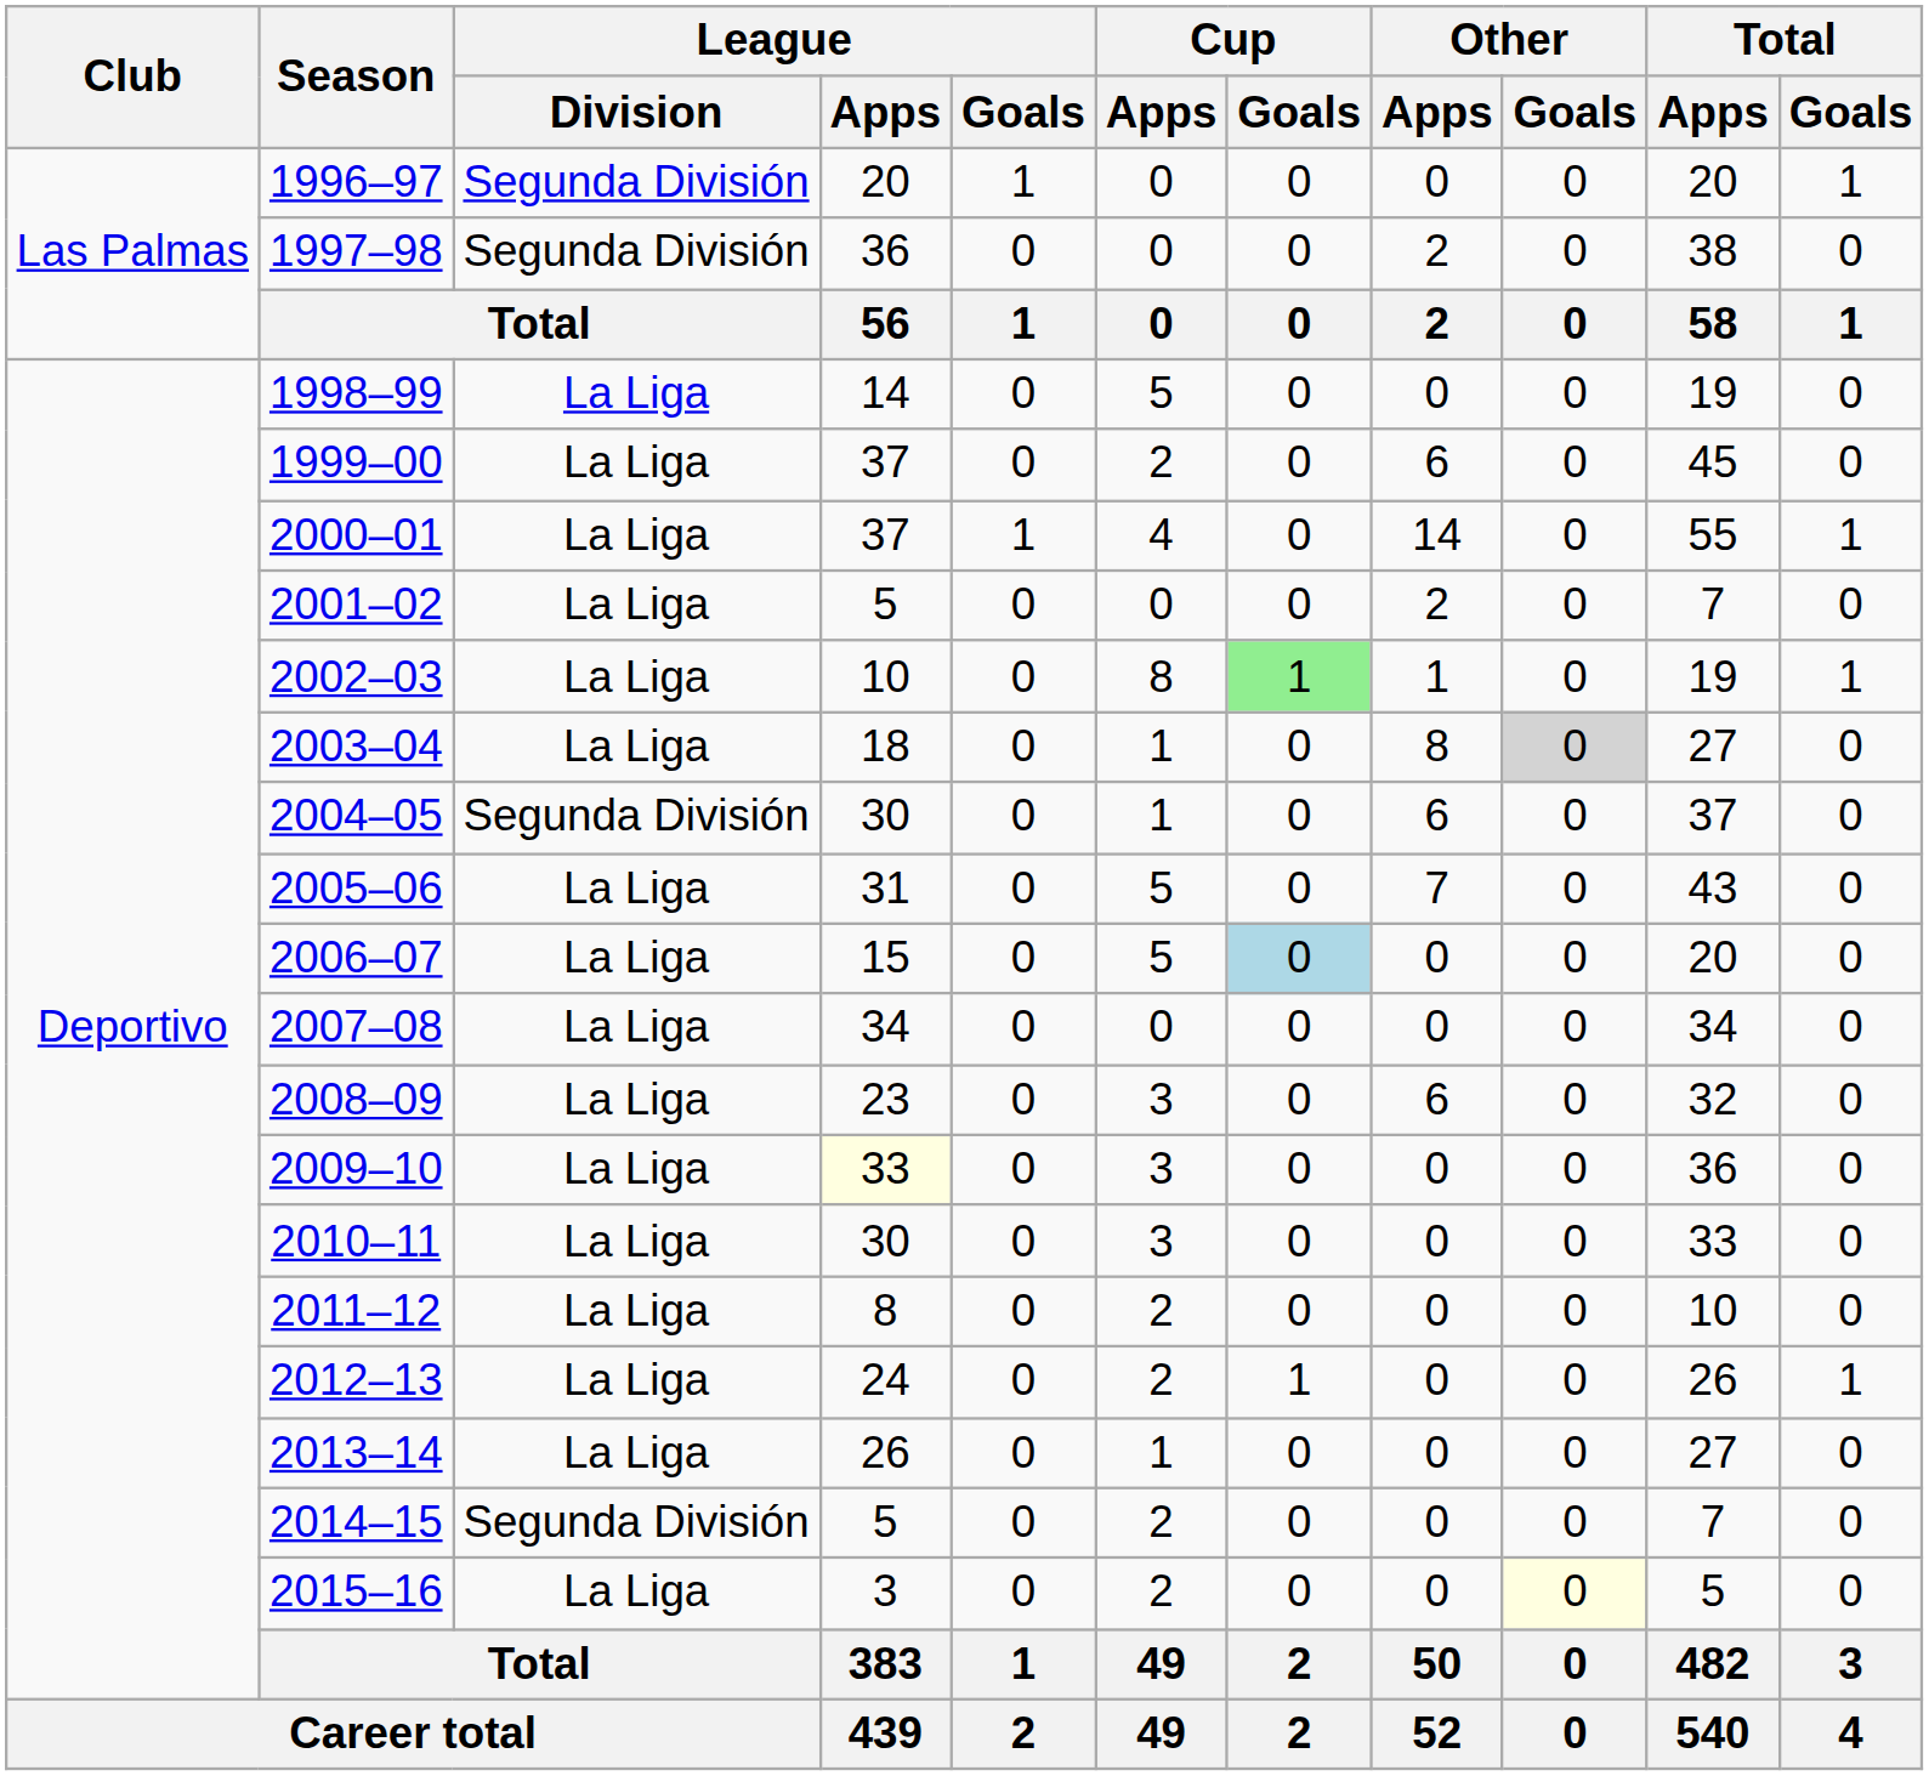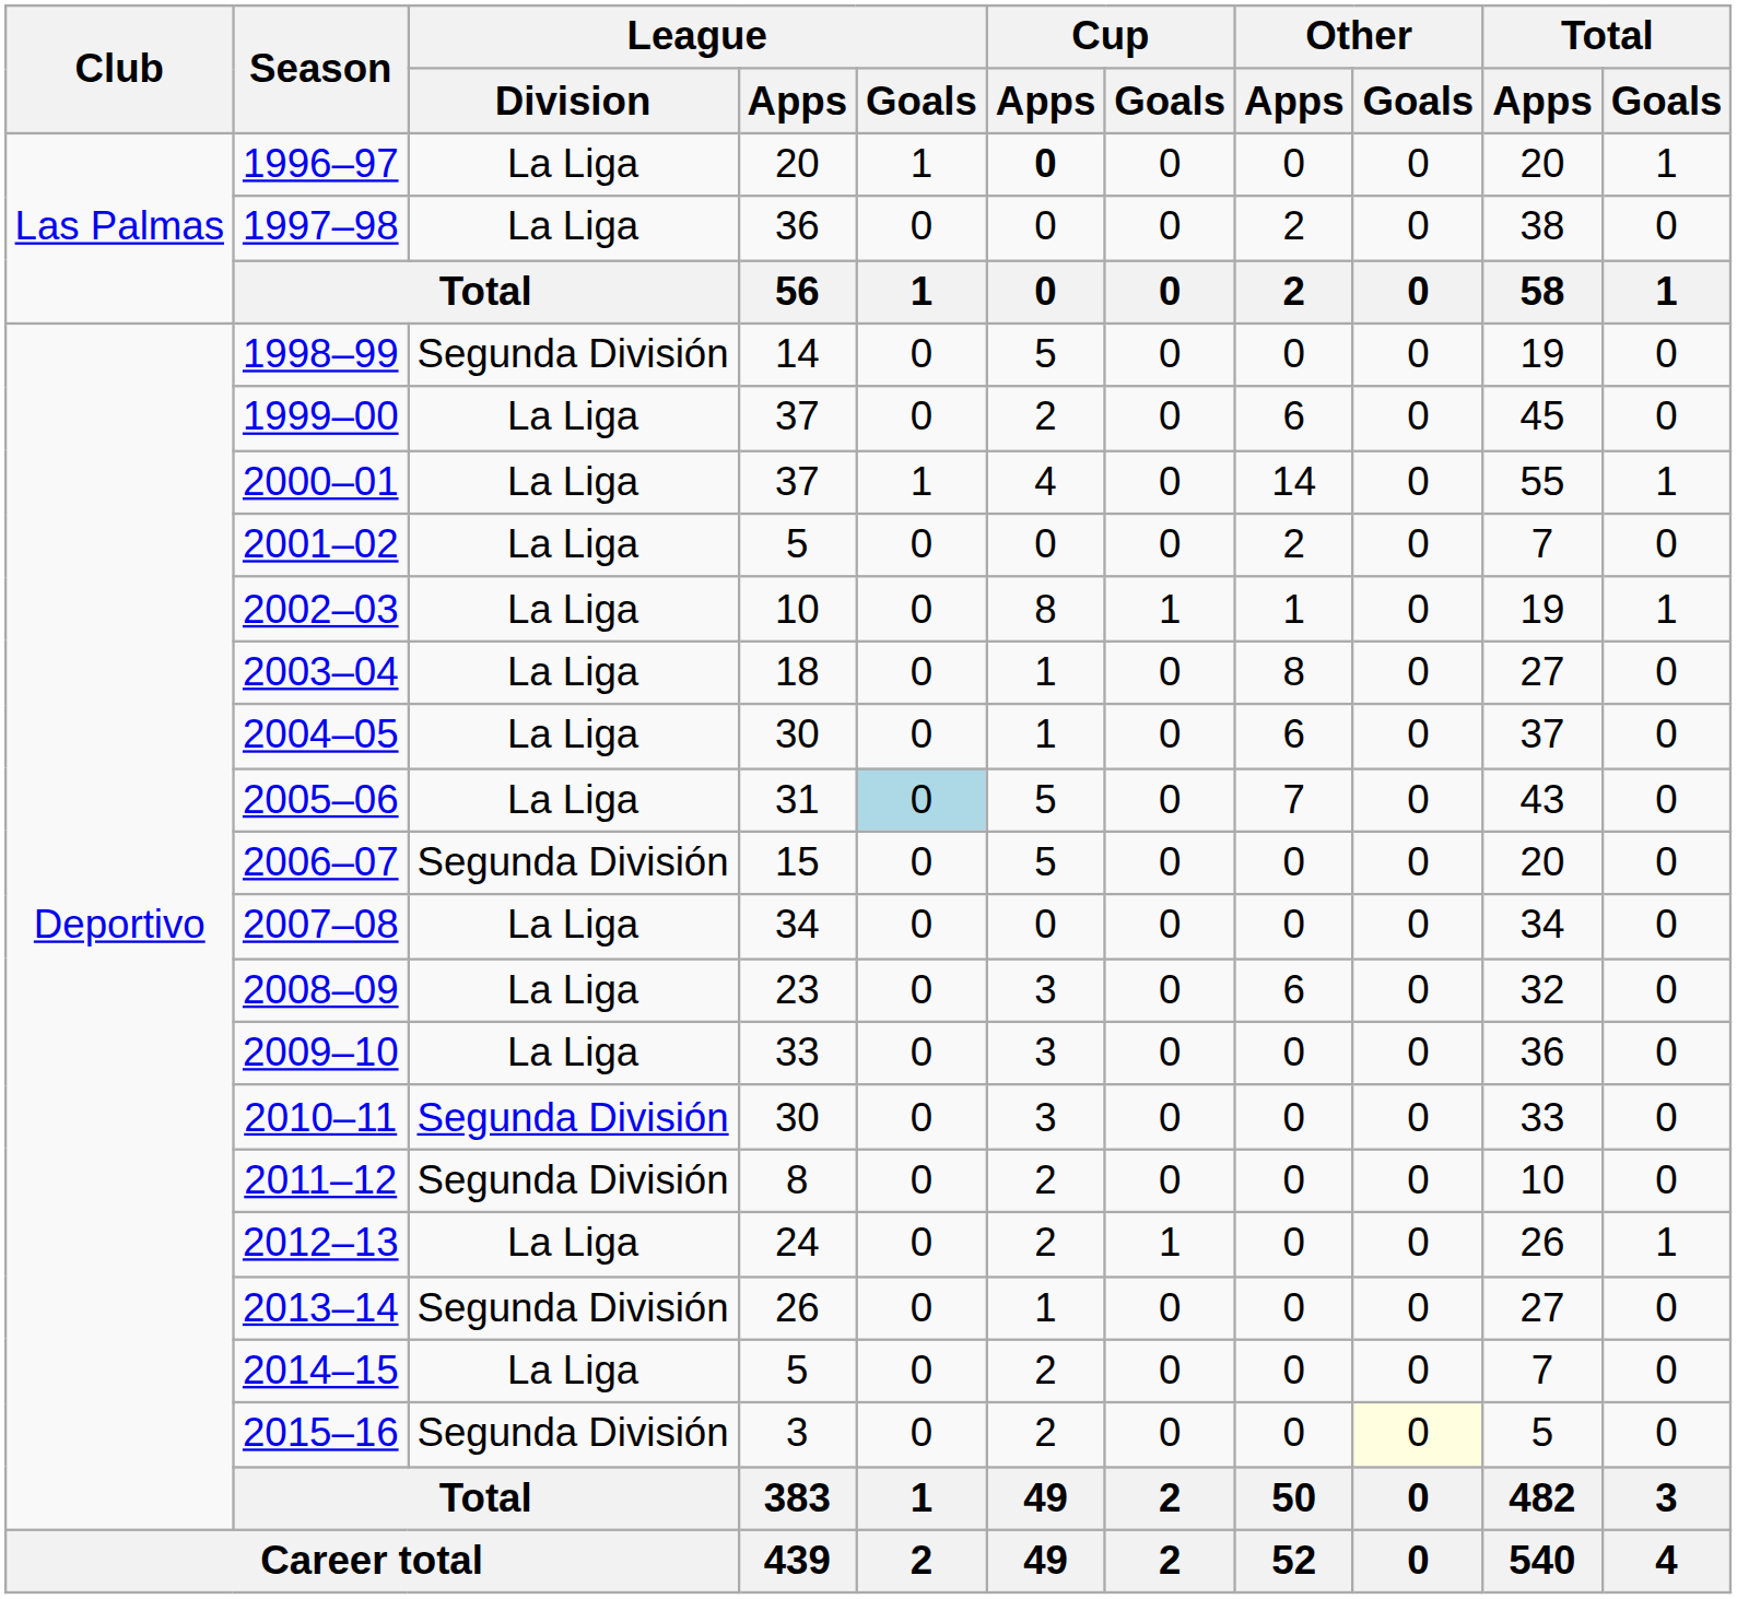 <table class="wikitable" style="text-align:center">
 <tr>
 <th rowspan="2">Club</th>
 <th rowspan="2">Season</th>
 <th colspan="3">League</th>
 <th colspan="2">Cup</th>
 <th colspan="2">Other</th>
 <th colspan="2">Total</th>
 </tr>
 <tr>
 <th>Division</th>
 <th>Apps</th>
 <th>Goals</th>
 <th>Apps</th>
 <th>Goals</th>
 <th>Apps</th>
 <th>Goals</th>
 <th>Apps</th>
 <th>Goals</th>
 </tr>
 <tr>
 <td rowspan="3"><a href='#'>Las Palmas</a></td>
 <td><a href='#'>1996–97</a></td>
-<td><a href='#'>Segunda División</a></td>
+<td>La Liga</td>
 <td>20</td>
 <td>1</td>
-<td>0</td>
+<td><strong>0</strong></td>
 <td>0</td>
 <td>0</td>
 <td>0</td>
 <td>20</td>
 <td>1</td>
 </tr>
 <tr>
 <td><a href='#'>1997–98</a></td>
-<td>Segunda División</td>
+<td>La Liga</td>
 <td>36</td>
 <td>0</td>
 <td>0</td>
 <td>0</td>
 <td>2</td>
 <td>0</td>
 <td>38</td>
 <td>0</td>
 </tr>
 <tr>
 <th colspan="2">Total</th>
 <th>56</th>
 <th>1</th>
 <th>0</th>
 <th>0</th>
 <th>2</th>
 <th>0</th>
 <th>58</th>
 <th>1</th>
 </tr>
 <tr>
 <td rowspan="19"><a href='#'>Deportivo</a></td>
 <td><a href='#'>1998–99</a></td>
-<td><a href='#'>La Liga</a></td>
+<td>Segunda División</td>
 <td>14</td>
 <td>0</td>
 <td>5</td>
 <td>0</td>
 <td>0</td>
 <td>0</td>
 <td>19</td>
 <td>0</td>
 </tr>
 <tr>
 <td><a href='#'>1999–00</a></td>
 <td>La Liga</td>
 <td>37</td>
 <td>0</td>
 <td>2</td>
 <td>0</td>
 <td>6</td>
 <td>0</td>
 <td>45</td>
 <td>0</td>
 </tr>
 <tr>
 <td><a href='#'>2000–01</a></td>
 <td>La Liga</td>
 <td>37</td>
 <td>1</td>
 <td>4</td>
 <td>0</td>
 <td>14</td>
 <td>0</td>
 <td>55</td>
 <td>1</td>
 </tr>
 <tr>
 <td><a href='#'>2001–02</a></td>
 <td>La Liga</td>
 <td>5</td>
 <td>0</td>
 <td>0</td>
 <td>0</td>
 <td>2</td>
 <td>0</td>
 <td>7</td>
 <td>0</td>
 </tr>
 <tr>
 <td><a href='#'>2002–03</a></td>
 <td>La Liga</td>
 <td>10</td>
 <td>0</td>
 <td>8</td>
-<td style="background: lightgreen;">1</td>
+<td>1</td>
 <td>1</td>
 <td>0</td>
 <td>19</td>
 <td>1</td>
 </tr>
 <tr>
 <td><a href='#'>2003–04</a></td>
 <td>La Liga</td>
 <td>18</td>
 <td>0</td>
 <td>1</td>
 <td>0</td>
 <td>8</td>
-<td style="background: lightgrey;">0</td>
+<td>0</td>
 <td>27</td>
 <td>0</td>
 </tr>
 <tr>
 <td><a href='#'>2004–05</a></td>
-<td>Segunda División</td>
+<td>La Liga</td>
 <td>30</td>
 <td>0</td>
 <td>1</td>
 <td>0</td>
 <td>6</td>
 <td>0</td>
 <td>37</td>
 <td>0</td>
 </tr>
 <tr>
 <td><a href='#'>2005–06</a></td>
 <td>La Liga</td>
 <td>31</td>
-<td>0</td>
+<td style="background: lightblue;">0</td>
 <td>5</td>
 <td>0</td>
 <td>7</td>
 <td>0</td>
 <td>43</td>
 <td>0</td>
 </tr>
 <tr>
 <td><a href='#'>2006–07</a></td>
-<td>La Liga</td>
+<td>Segunda División</td>
 <td>15</td>
 <td>0</td>
 <td>5</td>
-<td style="background: lightblue;">0</td>
+<td>0</td>
 <td>0</td>
 <td>0</td>
 <td>20</td>
 <td>0</td>
 </tr>
 <tr>
 <td><a href='#'>2007–08</a></td>
 <td>La Liga</td>
 <td>34</td>
 <td>0</td>
 <td>0</td>
 <td>0</td>
 <td>0</td>
 <td>0</td>
 <td>34</td>
 <td>0</td>
 </tr>
 <tr>
 <td><a href='#'>2008–09</a></td>
 <td>La Liga</td>
 <td>23</td>
 <td>0</td>
 <td>3</td>
 <td>0</td>
 <td>6</td>
 <td>0</td>
 <td>32</td>
 <td>0</td>
 </tr>
 <tr>
 <td><a href='#'>2009–10</a></td>
 <td>La Liga</td>
-<td style="background: lightyellow;">33</td>
+<td>33</td>
 <td>0</td>
 <td>3</td>
 <td>0</td>
 <td>0</td>
 <td>0</td>
 <td>36</td>
 <td>0</td>
 </tr>
 <tr>
 <td><a href='#'>2010–11</a></td>
-<td>La Liga</td>
+<td><a href='#'>Segunda División</a></td>
 <td>30</td>
 <td>0</td>
 <td>3</td>
 <td>0</td>
 <td>0</td>
 <td>0</td>
 <td>33</td>
 <td>0</td>
 </tr>
 <tr>
 <td><a href='#'>2011–12</a></td>
-<td>La Liga</td>
+<td>Segunda División</td>
 <td>8</td>
 <td>0</td>
 <td>2</td>
 <td>0</td>
 <td>0</td>
 <td>0</td>
 <td>10</td>
 <td>0</td>
 </tr>
 <tr>
 <td><a href='#'>2012–13</a></td>
 <td>La Liga</td>
 <td>24</td>
 <td>0</td>
 <td>2</td>
 <td>1</td>
 <td>0</td>
 <td>0</td>
 <td>26</td>
 <td>1</td>
 </tr>
 <tr>
 <td><a href='#'>2013–14</a></td>
-<td>La Liga</td>
+<td>Segunda División</td>
 <td>26</td>
 <td>0</td>
 <td>1</td>
 <td>0</td>
 <td>0</td>
 <td>0</td>
 <td>27</td>
 <td>0</td>
 </tr>
 <tr>
 <td><a href='#'>2014–15</a></td>
-<td>Segunda División</td>
+<td>La Liga</td>
 <td>5</td>
 <td>0</td>
 <td>2</td>
 <td>0</td>
 <td>0</td>
 <td>0</td>
 <td>7</td>
 <td>0</td>
 </tr>
 <tr>
 <td><a href='#'>2015–16</a></td>
-<td>La Liga</td>
+<td>Segunda División</td>
 <td>3</td>
 <td>0</td>
 <td>2</td>
 <td>0</td>
 <td>0</td>
 <td style="background: lightyellow;">0</td>
 <td>5</td>
 <td>0</td>
 </tr>
 <tr>
 <th colspan="2">Total</th>
 <th>383</th>
 <th>1</th>
 <th>49</th>
 <th>2</th>
 <th>50</th>
 <th>0</th>
 <th>482</th>
 <th>3</th>
 </tr>
 <tr>
 <th colspan="3">Career total</th>
 <th>439</th>
 <th>2</th>
 <th>49</th>
 <th>2</th>
 <th>52</th>
 <th>0</th>
 <th>540</th>
 <th>4</th>
 </tr>
 </table>
